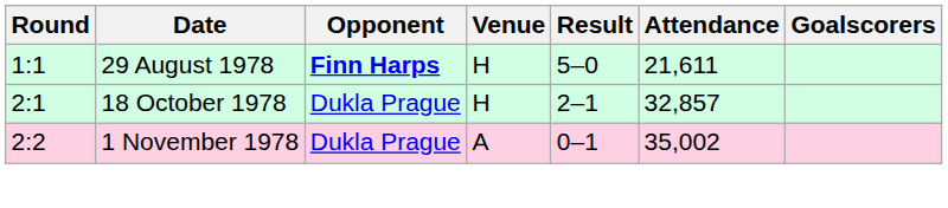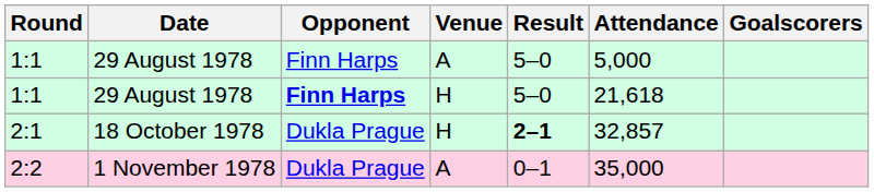 <table class="wikitable">
 <tr>
 <th>Round</th>
 <th>Date</th>
 <th>Opponent</th>
 <th>Venue</th>
 <th>Result</th>
 <th>Attendance</th>
 <th>Goalscorers</th>
 </tr>
 <tr style="background-color: #d0ffe3;">
 <td>1:1</td>
 <td>29 August 1978</td>
+<td> <a href='#'>Finn Harps</a></td>
+<td>A</td>
+<td>5–0</td>
+<td>5,000</td>
+<td></td>
+</tr>
+<tr style="background-color: #d0ffe3;">
+<td>1:1</td>
+<td>29 August 1978</td>
 <td><strong> <a href='#'>Finn Harps</a></strong></td>
 <td>H</td>
 <td>5–0</td>
-<td>21,611</td>
+<td>21,618</td>
 <td></td>
 </tr>
 <tr style="background-color: #d0ffe3;">
 <td>2:1</td>
 <td>18 October 1978</td>
 <td> <a href='#'>Dukla Prague</a></td>
 <td>H</td>
-<td>2–1</td>
+<td><strong>2–1</strong></td>
 <td>32,857</td>
 <td></td>
 </tr>
 <tr style="background-color: #ffd0e3;">
 <td>2:2</td>
 <td>1 November 1978</td>
 <td> <a href='#'>Dukla Prague</a></td>
 <td>A</td>
 <td>0–1</td>
-<td>35,002</td>
+<td>35,000</td>
 <td></td>
 </tr>
 </table>
